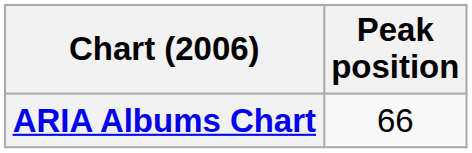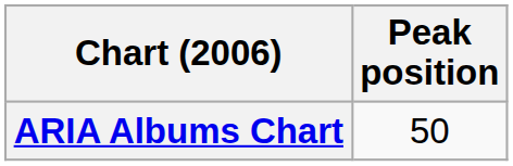 <table class="wikitable plainrowheaders" style="text-align:center">
 <tr>
 <th scope="col">Chart (2006)</th>
 <th scope="col">Peak<br>position</th>
 </tr>
 <tr>
 <th scope="row"><a href='#'>ARIA Albums Chart</a></th>
-<td>66</td>
+<td>50</td>
 </tr>
 </table>
